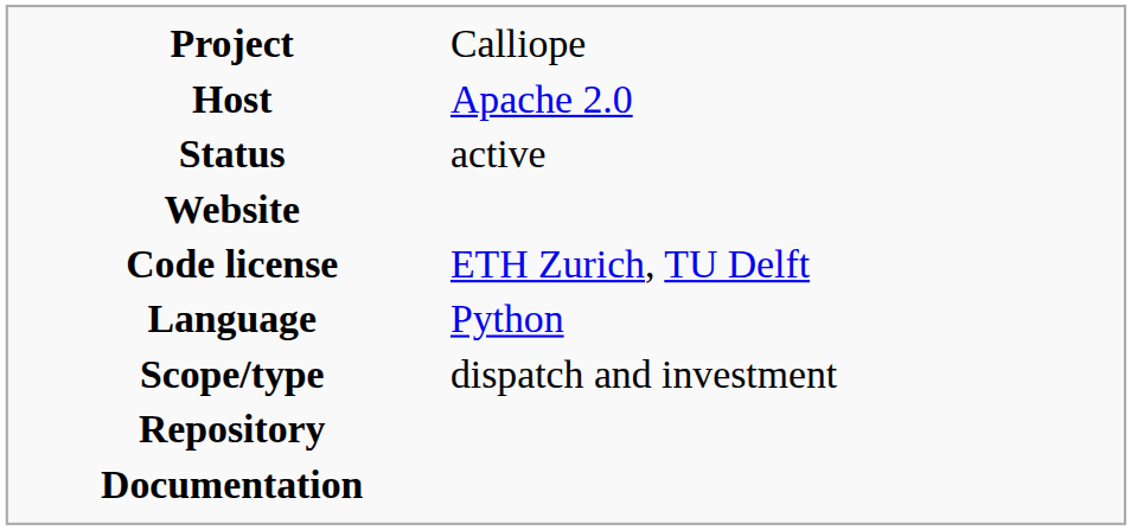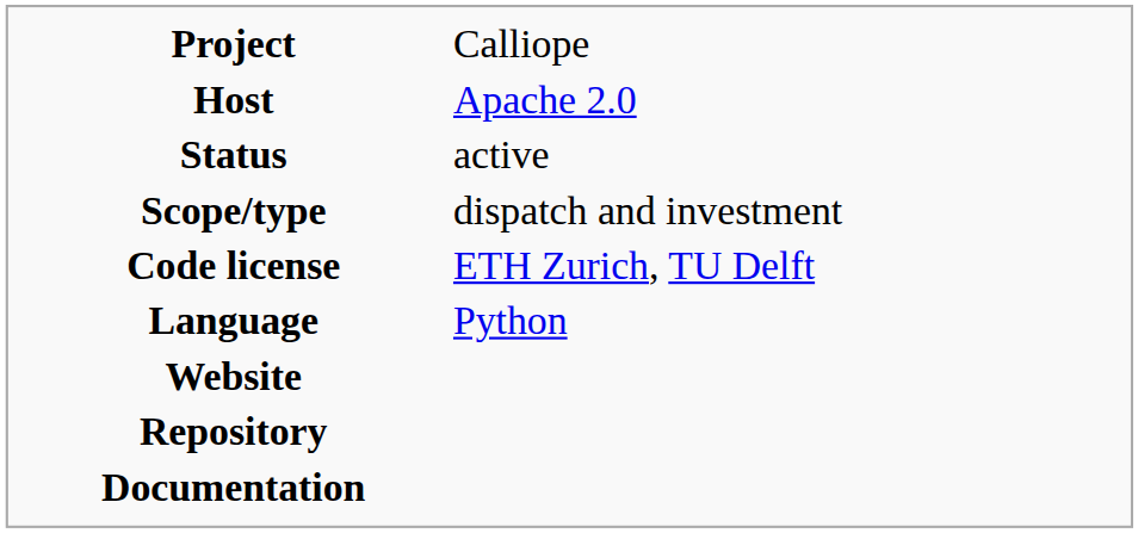 <table class="infobox" style="width: 28em">
 <tr>
 <th style="width: 35%">Project</th>
 <td style="width: 55%">Calliope</td>
 </tr>
 <tr>
 <th>Host</th>
 <td><a href='#'>Apache 2.0</a></td>
 </tr>
 <tr>
 <th>Status</th>
 <td>active</td>
 </tr>
 <tr>
-<th>Website</th>
-<td><br></td>
+<th>Scope/type</th>
+<td>dispatch and investment</td>
 </tr>
 <tr>
 <th>Code license</th>
 <td><a href='#'>ETH Zurich</a>, <a href='#'>TU Delft</a></td>
 </tr>
 <tr>
 <th>Language</th>
 <td><a href='#'>Python</a></td>
 </tr>
 <tr>
-<th>Scope/type</th>
-<td>dispatch and investment</td>
+<th>Website</th>
+<td><br></td>
 </tr>
 <tr>
 <th>Repository</th>
 <td></td>
 </tr>
 <tr>
 <th>Documentation</th>
 <td></td>
 </tr>
 </table>
